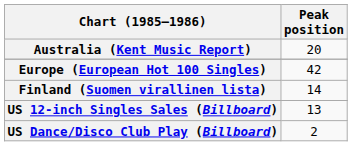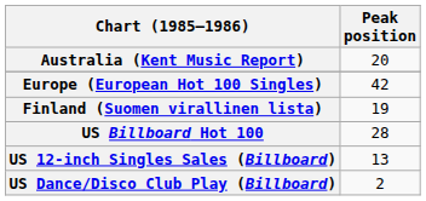 <table class="wikitable sortable plainrowheaders" style="text-align:center">
 <tr>
 <th>Chart (1985–1986)</th>
 <th>Peak<br>position</th>
 </tr>
 <tr>
 <th scope="row">Australia (<a href='#'>Kent Music Report</a>)</th>
 <td>20</td>
 </tr>
 <tr>
 </tr>
 <tr>
 </tr>
 <tr>
 <th scope="row">Europe (<a href='#'>European Hot 100 Singles</a>)</th>
 <td>42</td>
 </tr>
 <tr>
 <th scope="row">Finland (<a href='#'>Suomen virallinen lista</a>)</th>
-<td>14</td>
+<td>19</td>
 </tr>
 <tr>
 </tr>
 <tr>
 </tr>
 <tr>
 </tr>
 <tr>
 </tr>
 <tr>
 </tr>
 <tr>
 </tr>
 <tr>
+<th scope="row">US <a href='#'><em>Billboard</em> Hot 100</a></th>
+<td>28</td>
+</tr>
+<tr>
 <th scope="row">US <a href='#'>12-inch Singles Sales</a> (<em><a href='#'>Billboard</a></em>)</th>
 <td>13</td>
 </tr>
 <tr>
 <th scope="row">US <a href='#'>Dance/Disco Club Play</a> (<em><a href='#'>Billboard</a></em>)</th>
 <td>2</td>
 </tr>
 </table>
